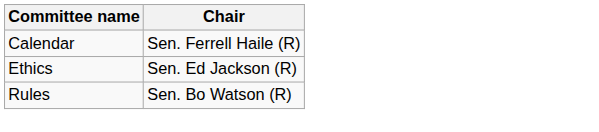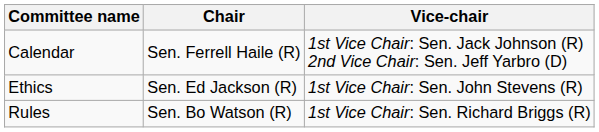 <table class="wikitable">
 <tr>
 <th>Committee name</th>
 <th>Chair</th>
+<th>Vice-chair</th>
 </tr>
 <tr>
 <td>Calendar</td>
 <td>Sen. Ferrell Haile (R)</td>
+<td><em>1st Vice Chair</em>: Sen. Jack Johnson (R)<br><em>2nd Vice Chair</em>: Sen. Jeff Yarbro (D)</td>
 </tr>
 <tr>
 <td>Ethics</td>
 <td>Sen. Ed Jackson (R)</td>
+<td><em>1st Vice Chair</em>: Sen. John Stevens (R)</td>
 </tr>
 <tr>
 <td>Rules</td>
 <td>Sen. Bo Watson (R)</td>
+<td><em>1st Vice Chair</em>: Sen. Richard Briggs (R)</td>
 </tr>
 </table>
